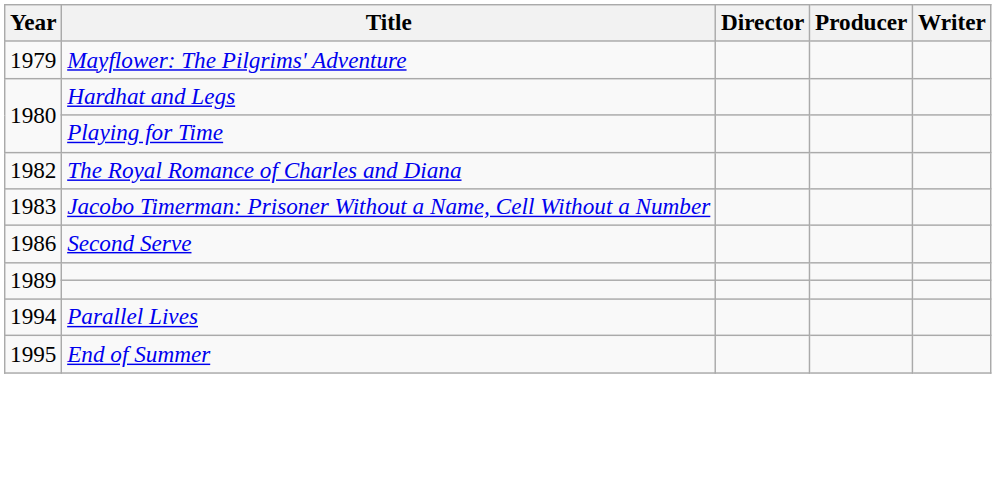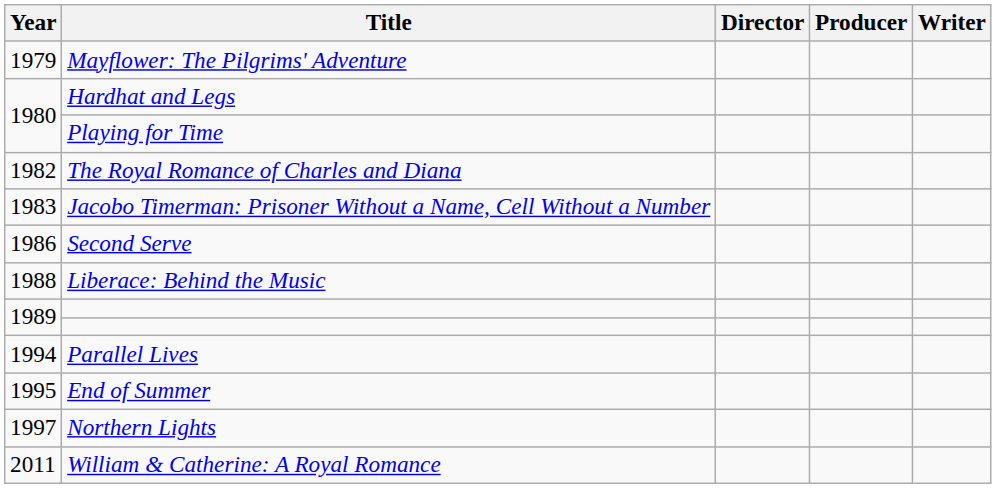 <table class="wikitable">
 <tr>
 <th>Year</th>
 <th>Title</th>
 <th>Director</th>
 <th>Producer</th>
 <th>Writer</th>
 </tr>
 <tr>
 <td>1979</td>
 <td><em><a href='#'>Mayflower: The Pilgrims' Adventure</a></em></td>
 <td></td>
 <td></td>
 <td></td>
 </tr>
 <tr>
 <td rowspan=2>1980</td>
 <td><em><a href='#'>Hardhat and Legs</a></em></td>
 <td></td>
 <td></td>
 <td></td>
 </tr>
 <tr>
 <td><em><a href='#'>Playing for Time</a></em></td>
 <td></td>
 <td></td>
 <td></td>
 </tr>
 <tr>
 <td>1982</td>
 <td><em><a href='#'>The Royal Romance of Charles and Diana</a></em></td>
 <td></td>
 <td></td>
 <td></td>
 </tr>
 <tr>
 <td>1983</td>
 <td><em><a href='#'>Jacobo Timerman: Prisoner Without a Name, Cell Without a Number</a></em></td>
 <td></td>
 <td></td>
 <td></td>
 </tr>
 <tr>
 <td>1986</td>
 <td><em><a href='#'>Second Serve</a></em></td>
 <td></td>
 <td></td>
 <td></td>
 </tr>
 <tr>
+<td>1988</td>
+<td><em><a href='#'>Liberace: Behind the Music</a></em></td>
+<td></td>
+<td></td>
+<td></td>
+</tr>
+<tr>
 <td rowspan=2>1989</td>
 <td><em></em></td>
 <td></td>
 <td></td>
 <td></td>
 </tr>
 <tr>
 <td><em></em></td>
 <td></td>
 <td></td>
 <td></td>
 </tr>
 <tr>
 <td>1994</td>
 <td><em><a href='#'>Parallel Lives</a></em></td>
 <td></td>
 <td></td>
 <td></td>
 </tr>
 <tr>
 <td>1995</td>
 <td><em><a href='#'>End of Summer</a></em></td>
 <td></td>
 <td></td>
 <td></td>
 </tr>
+<tr>
+<td>1997</td>
+<td><em><a href='#'>Northern Lights</a></em></td>
+<td></td>
+<td></td>
+<td></td>
+</tr>
+<tr>
+<td>2011</td>
+<td><em><a href='#'>William & Catherine: A Royal Romance</a></em></td>
+<td></td>
+<td></td>
+<td></td>
+</tr>
 </table>
